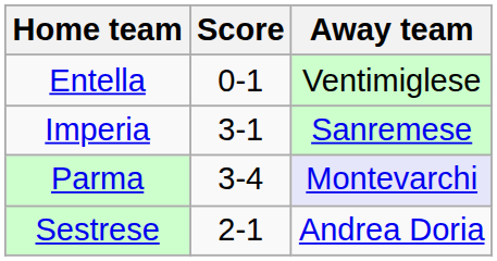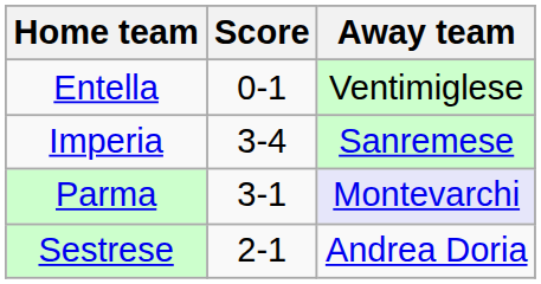 <table class="wikitable" style="text-align: center">
 <tr>
 <th>Home team</th>
 <th>Score</th>
 <th>Away team</th>
 </tr>
 <tr>
 <td><a href='#'>Entella</a></td>
 <td>0-1</td>
 <td bgcolor="ccffcc">Ventimiglese</td>
 </tr>
 <tr>
 <td><a href='#'>Imperia</a></td>
-<td>3-1</td>
+<td>3-4</td>
 <td bgcolor="ccffcc"><a href='#'>Sanremese</a></td>
 </tr>
 <tr>
 <td bgcolor="ccffcc"><a href='#'>Parma</a></td>
-<td>3-4</td>
+<td>3-1</td>
 <td style="background: lavender;"><a href='#'>Montevarchi</a></td>
 </tr>
 <tr>
 <td bgcolor="ccffcc"><a href='#'>Sestrese</a></td>
 <td>2-1</td>
 <td><a href='#'>Andrea Doria</a></td>
 </tr>
 </table>
